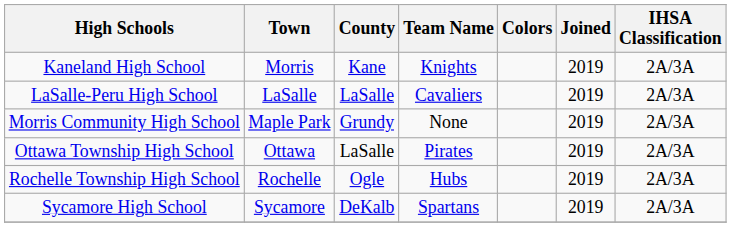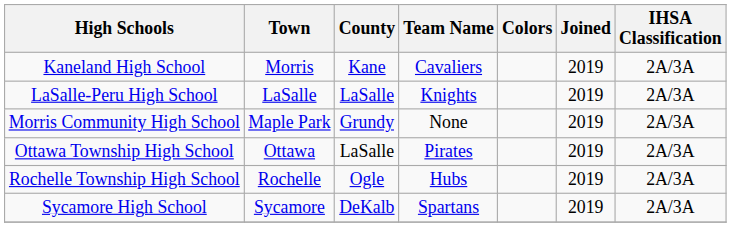 <table class="wikitable" style="text-align:center;">
 <tr>
 <th>High Schools</th>
 <th>Town</th>
 <th>County</th>
 <th>Team Name</th>
 <th>Colors</th>
 <th>Joined</th>
 <th>IHSA<br>Classification</th>
 </tr>
 <tr>
 <td><a href='#'>Kaneland High School</a></td>
 <td><a href='#'>Morris</a></td>
 <td><a href='#'>Kane</a></td>
-<td><a href='#'>Knights</a></td>
+<td><a href='#'>Cavaliers</a></td>
 <td> </td>
 <td>2019</td>
 <td>2A/3A</td>
 </tr>
 <tr>
 <td><a href='#'>LaSalle-Peru High School</a></td>
 <td><a href='#'>LaSalle</a></td>
 <td><a href='#'>LaSalle</a></td>
-<td><a href='#'>Cavaliers</a></td>
+<td><a href='#'>Knights</a></td>
 <td> </td>
 <td>2019</td>
 <td>2A/3A</td>
 </tr>
 <tr>
 <td><a href='#'>Morris Community High School</a></td>
 <td><a href='#'>Maple Park</a></td>
 <td><a href='#'>Grundy</a></td>
 <td>None</td>
 <td> </td>
 <td>2019</td>
 <td>2A/3A</td>
 </tr>
 <tr>
 <td><a href='#'>Ottawa Township High School</a></td>
 <td><a href='#'>Ottawa</a></td>
 <td>LaSalle</td>
 <td><a href='#'>Pirates</a></td>
 <td> </td>
 <td>2019</td>
 <td>2A/3A</td>
 </tr>
 <tr>
 <td><a href='#'>Rochelle Township High School</a></td>
 <td><a href='#'>Rochelle</a></td>
 <td><a href='#'>Ogle</a></td>
 <td><a href='#'>Hubs</a></td>
 <td> </td>
 <td>2019</td>
 <td>2A/3A</td>
 </tr>
 <tr>
 <td><a href='#'>Sycamore High School</a></td>
 <td><a href='#'>Sycamore</a></td>
 <td><a href='#'>DeKalb</a></td>
 <td><a href='#'>Spartans</a></td>
 <td> </td>
 <td>2019</td>
 <td>2A/3A</td>
 </tr>
 <tr>
 </tr>
 </table>
